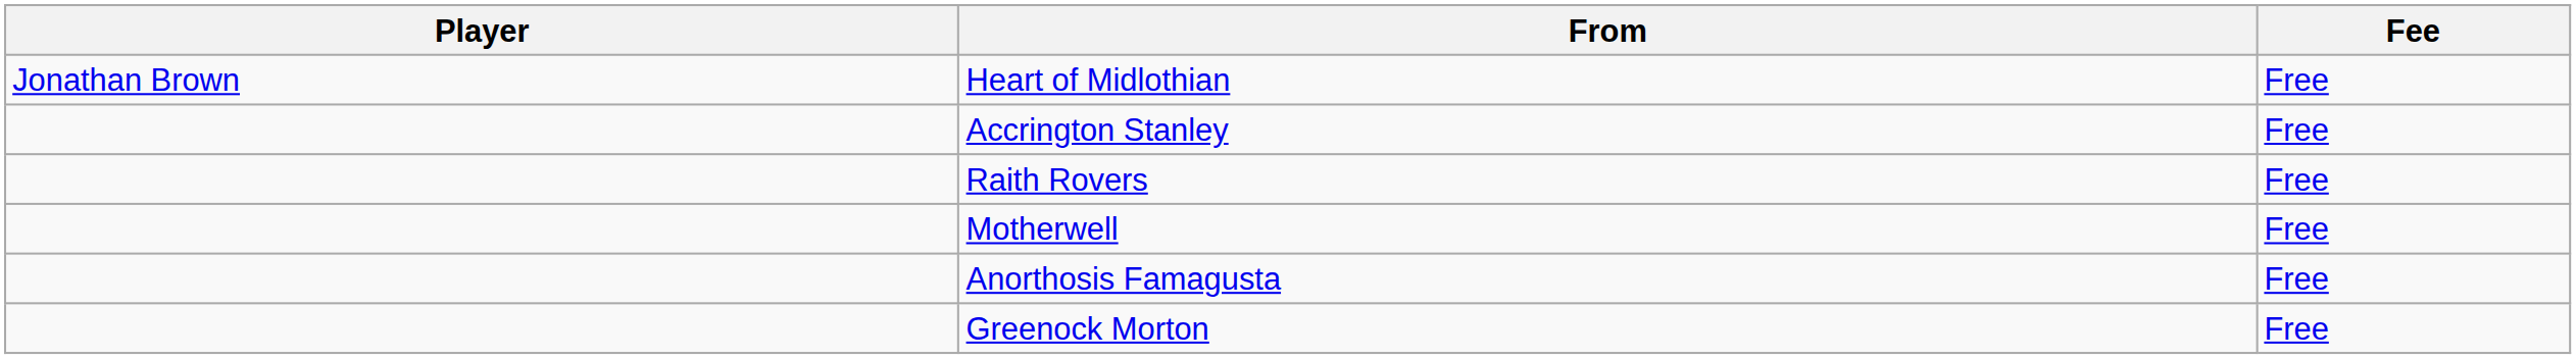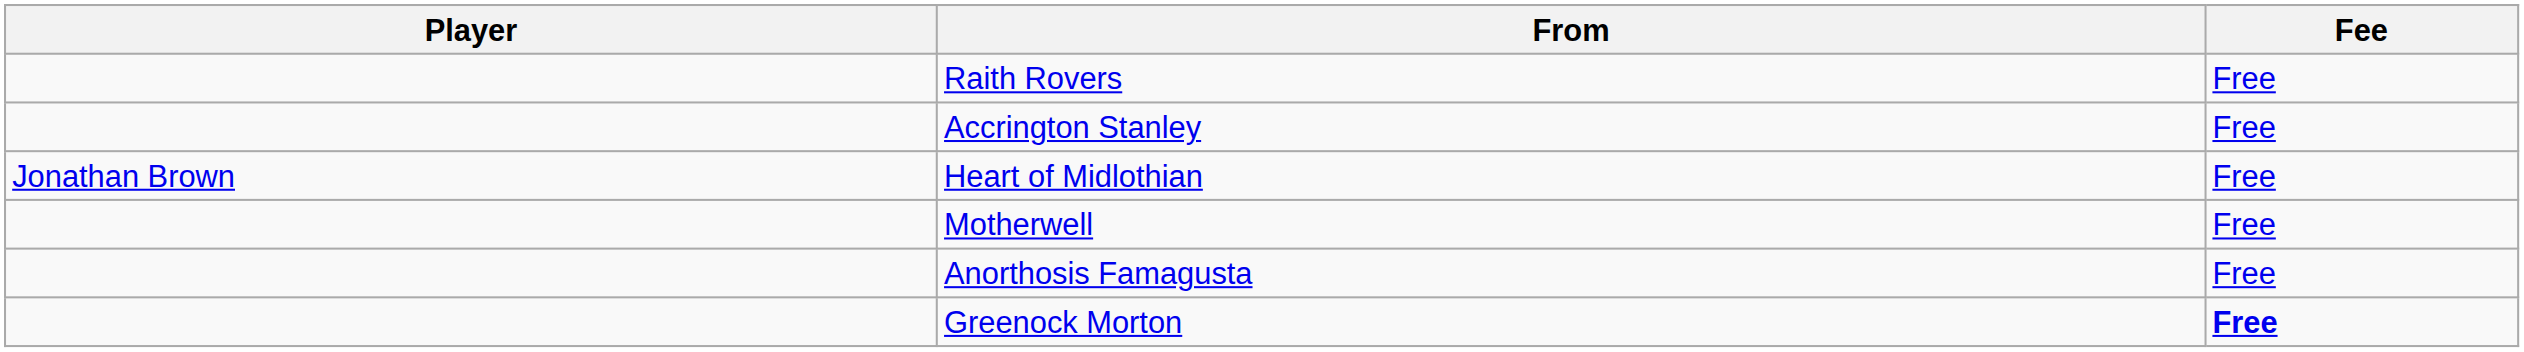 <table class="wikitable" style="text-align:center; font-size:95%;width:98%; text-align:left">
 <tr>
 <th>Player</th>
 <th>From</th>
 <th>Fee</th>
 </tr>
 <tr>
-<td> <a href='#'>Jonathan Brown</a></td>
-<td> <a href='#'>Heart of Midlothian</a></td>
+<td> </td>
+<td> <a href='#'>Raith Rovers</a></td>
 <td><a href='#'>Free</a></td>
 </tr>
 <tr>
 <td> </td>
 <td> <a href='#'>Accrington Stanley</a></td>
 <td><a href='#'>Free</a></td>
 </tr>
 <tr>
-<td> </td>
-<td> <a href='#'>Raith Rovers</a></td>
+<td> <a href='#'>Jonathan Brown</a></td>
+<td> <a href='#'>Heart of Midlothian</a></td>
 <td><a href='#'>Free</a></td>
 </tr>
 <tr>
 <td> </td>
 <td> <a href='#'>Motherwell</a></td>
 <td><a href='#'>Free</a></td>
 </tr>
 <tr>
 <td> </td>
 <td> <a href='#'>Anorthosis Famagusta</a></td>
 <td><a href='#'>Free</a></td>
 </tr>
 <tr>
 <td> </td>
 <td> <a href='#'>Greenock Morton</a></td>
-<td><a href='#'>Free</a></td>
+<td><strong><a href='#'>Free</a></strong></td>
 </tr>
 </table>
